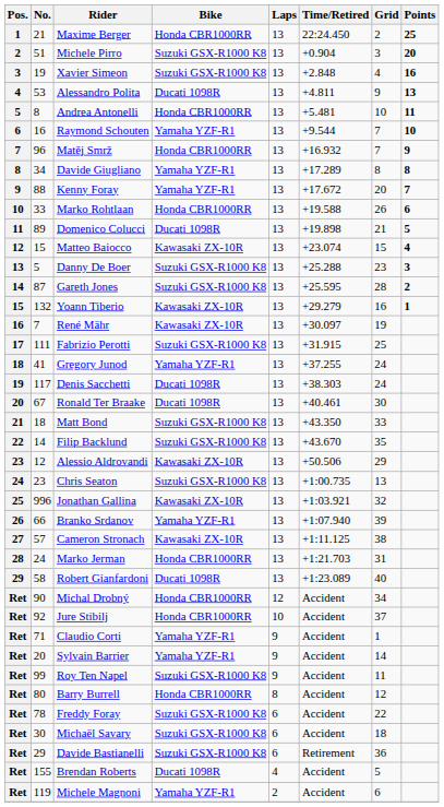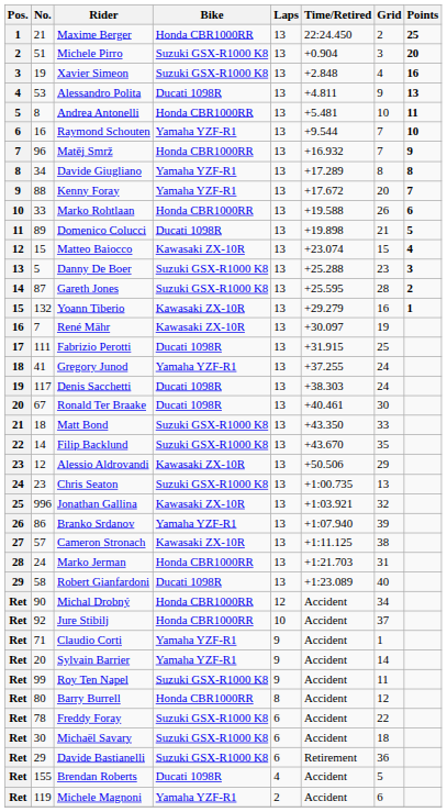 <table class="wikitable" style="font-size: 95%;">
 <tr>
 <th>Pos.</th>
 <th>No.</th>
 <th>Rider</th>
 <th>Bike</th>
 <th>Laps</th>
 <th>Time/Retired</th>
 <th>Grid</th>
 <th>Points</th>
 </tr>
 <tr>
 <th>1</th>
 <td>21</td>
 <td> <a href='#'>Maxime Berger</a></td>
 <td><a href='#'>Honda CBR1000RR</a></td>
 <td>13</td>
 <td>22:24.450</td>
 <td>2</td>
 <td><strong>25</strong></td>
 </tr>
 <tr>
 <th>2</th>
 <td>51</td>
 <td> <a href='#'>Michele Pirro</a></td>
 <td><a href='#'>Suzuki GSX-R1000 K8</a></td>
 <td>13</td>
 <td>+0.904</td>
 <td>3</td>
 <td><strong>20</strong></td>
 </tr>
 <tr>
 <th>3</th>
 <td>19</td>
 <td> <a href='#'>Xavier Simeon</a></td>
 <td><a href='#'>Suzuki GSX-R1000 K8</a></td>
 <td>13</td>
 <td>+2.848</td>
 <td>4</td>
 <td><strong>16</strong></td>
 </tr>
 <tr>
 <th>4</th>
 <td>53</td>
 <td> <a href='#'>Alessandro Polita</a></td>
 <td><a href='#'>Ducati 1098R</a></td>
 <td>13</td>
 <td>+4.811</td>
 <td>9</td>
 <td><strong>13</strong></td>
 </tr>
 <tr>
 <th>5</th>
 <td>8</td>
 <td> <a href='#'>Andrea Antonelli</a></td>
 <td><a href='#'>Honda CBR1000RR</a></td>
 <td>13</td>
 <td>+5.481</td>
 <td>10</td>
 <td><strong>11</strong></td>
 </tr>
 <tr>
 <th>6</th>
 <td>16</td>
 <td> <a href='#'>Raymond Schouten</a></td>
 <td><a href='#'>Yamaha YZF-R1</a></td>
 <td>13</td>
 <td>+9.544</td>
 <td>7</td>
 <td><strong>10</strong></td>
 </tr>
 <tr>
 <th>7</th>
 <td>96</td>
 <td> <a href='#'>Matěj Smrž</a></td>
 <td><a href='#'>Honda CBR1000RR</a></td>
 <td>13</td>
 <td>+16.932</td>
 <td>7</td>
 <td><strong>9</strong></td>
 </tr>
 <tr>
 <th>8</th>
 <td>34</td>
 <td> <a href='#'>Davide Giugliano</a></td>
 <td><a href='#'>Yamaha YZF-R1</a></td>
 <td>13</td>
 <td>+17.289</td>
 <td>8</td>
 <td><strong>8</strong></td>
 </tr>
 <tr>
 <th>9</th>
 <td>88</td>
 <td> <a href='#'>Kenny Foray</a></td>
 <td><a href='#'>Yamaha YZF-R1</a></td>
 <td>13</td>
 <td>+17.672</td>
 <td>20</td>
 <td><strong>7</strong></td>
 </tr>
 <tr>
 <th>10</th>
 <td>33</td>
 <td> <a href='#'>Marko Rohtlaan</a></td>
 <td><a href='#'>Honda CBR1000RR</a></td>
 <td>13</td>
 <td>+19.588</td>
 <td>26</td>
 <td><strong>6</strong></td>
 </tr>
 <tr>
 <th>11</th>
 <td>89</td>
 <td> <a href='#'>Domenico Colucci</a></td>
 <td><a href='#'>Ducati 1098R</a></td>
 <td>13</td>
 <td>+19.898</td>
 <td>21</td>
 <td><strong>5</strong></td>
 </tr>
 <tr>
 <th>12</th>
 <td>15</td>
 <td> <a href='#'>Matteo Baiocco</a></td>
 <td><a href='#'>Kawasaki ZX-10R</a></td>
 <td>13</td>
 <td>+23.074</td>
 <td>15</td>
 <td><strong>4</strong></td>
 </tr>
 <tr>
 <th>13</th>
 <td>5</td>
 <td> <a href='#'>Danny De Boer</a></td>
 <td><a href='#'>Suzuki GSX-R1000 K8</a></td>
 <td>13</td>
 <td>+25.288</td>
 <td>23</td>
 <td><strong>3</strong></td>
 </tr>
 <tr>
 <th>14</th>
 <td>87</td>
 <td> <a href='#'>Gareth Jones</a></td>
 <td><a href='#'>Suzuki GSX-R1000 K8</a></td>
 <td>13</td>
 <td>+25.595</td>
 <td>28</td>
 <td><strong>2</strong></td>
 </tr>
 <tr>
 <th>15</th>
 <td>132</td>
 <td> <a href='#'>Yoann Tiberio</a></td>
 <td><a href='#'>Kawasaki ZX-10R</a></td>
 <td>13</td>
 <td>+29.279</td>
 <td>16</td>
 <td><strong>1</strong></td>
 </tr>
 <tr>
 <th>16</th>
 <td>7</td>
 <td> <a href='#'>René Mähr</a></td>
 <td><a href='#'>Kawasaki ZX-10R</a></td>
 <td>13</td>
 <td>+30.097</td>
 <td>19</td>
 <td></td>
 </tr>
 <tr>
 <th>17</th>
 <td>111</td>
 <td> <a href='#'>Fabrizio Perotti</a></td>
-<td><a href='#'>Suzuki GSX-R1000 K8</a></td>
+<td><a href='#'>Ducati 1098R</a></td>
 <td>13</td>
 <td>+31.915</td>
 <td>25</td>
 <td></td>
 </tr>
 <tr>
 <th>18</th>
 <td>41</td>
 <td> <a href='#'>Gregory Junod</a></td>
 <td><a href='#'>Yamaha YZF-R1</a></td>
 <td>13</td>
 <td>+37.255</td>
 <td>24</td>
 <td></td>
 </tr>
 <tr>
 <th>19</th>
 <td>117</td>
 <td> <a href='#'>Denis Sacchetti</a></td>
 <td><a href='#'>Ducati 1098R</a></td>
 <td>13</td>
 <td>+38.303</td>
 <td>24</td>
 <td></td>
 </tr>
 <tr>
 <th>20</th>
 <td>67</td>
 <td> <a href='#'>Ronald Ter Braake</a></td>
 <td><a href='#'>Ducati 1098R</a></td>
 <td>13</td>
 <td>+40.461</td>
 <td>30</td>
 <td></td>
 </tr>
 <tr>
 <th>21</th>
 <td>18</td>
 <td> <a href='#'>Matt Bond</a></td>
 <td><a href='#'>Suzuki GSX-R1000 K8</a></td>
 <td>13</td>
 <td>+43.350</td>
 <td>33</td>
 <td></td>
 </tr>
 <tr>
 <th>22</th>
 <td>14</td>
 <td> <a href='#'>Filip Backlund</a></td>
 <td><a href='#'>Suzuki GSX-R1000 K8</a></td>
 <td>13</td>
 <td>+43.670</td>
 <td>35</td>
 <td></td>
 </tr>
 <tr>
 <th>23</th>
 <td>12</td>
 <td> <a href='#'>Alessio Aldrovandi</a></td>
 <td><a href='#'>Kawasaki ZX-10R</a></td>
 <td>13</td>
 <td>+50.506</td>
 <td>29</td>
 <td></td>
 </tr>
 <tr>
 <th>24</th>
 <td>23</td>
 <td> <a href='#'>Chris Seaton</a></td>
 <td><a href='#'>Suzuki GSX-R1000 K8</a></td>
 <td>13</td>
 <td>+1:00.735</td>
 <td>13</td>
 <td></td>
 </tr>
 <tr>
 <th>25</th>
 <td>996</td>
 <td> <a href='#'>Jonathan Gallina</a></td>
 <td><a href='#'>Kawasaki ZX-10R</a></td>
 <td>13</td>
 <td>+1:03.921</td>
 <td>32</td>
 <td></td>
 </tr>
 <tr>
 <th>26</th>
-<td>66</td>
+<td>86</td>
 <td> <a href='#'>Branko Srdanov</a></td>
 <td><a href='#'>Yamaha YZF-R1</a></td>
 <td>13</td>
 <td>+1:07.940</td>
 <td>39</td>
 <td></td>
 </tr>
 <tr>
 <th>27</th>
 <td>57</td>
 <td> <a href='#'>Cameron Stronach</a></td>
 <td><a href='#'>Kawasaki ZX-10R</a></td>
 <td>13</td>
 <td>+1:11.125</td>
 <td>38</td>
 <td></td>
 </tr>
 <tr>
 <th>28</th>
 <td>24</td>
 <td> <a href='#'>Marko Jerman</a></td>
 <td><a href='#'>Honda CBR1000RR</a></td>
 <td>13</td>
 <td>+1:21.703</td>
 <td>31</td>
 <td></td>
 </tr>
 <tr>
 <th>29</th>
 <td>58</td>
 <td> <a href='#'>Robert Gianfardoni</a></td>
 <td><a href='#'>Ducati 1098R</a></td>
 <td>13</td>
 <td>+1:23.089</td>
 <td>40</td>
 <td></td>
 </tr>
 <tr>
 <th>Ret</th>
 <td>90</td>
 <td> <a href='#'>Michal Drobný</a></td>
 <td><a href='#'>Honda CBR1000RR</a></td>
 <td>12</td>
 <td>Accident</td>
 <td>34</td>
 <td></td>
 </tr>
 <tr>
 <th>Ret</th>
 <td>92</td>
 <td> <a href='#'>Jure Stibilj</a></td>
 <td><a href='#'>Honda CBR1000RR</a></td>
 <td>10</td>
 <td>Accident</td>
 <td>37</td>
 <td></td>
 </tr>
 <tr>
 <th>Ret</th>
 <td>71</td>
 <td> <a href='#'>Claudio Corti</a></td>
 <td><a href='#'>Yamaha YZF-R1</a></td>
 <td>9</td>
 <td>Accident</td>
 <td>1</td>
 <td></td>
 </tr>
 <tr>
 <th>Ret</th>
 <td>20</td>
 <td> <a href='#'>Sylvain Barrier</a></td>
 <td><a href='#'>Yamaha YZF-R1</a></td>
 <td>9</td>
 <td>Accident</td>
 <td>14</td>
 </tr>
 <tr>
 <th>Ret</th>
 <td>99</td>
 <td> <a href='#'>Roy Ten Napel</a></td>
 <td><a href='#'>Suzuki GSX-R1000 K8</a></td>
 <td>9</td>
 <td>Accident</td>
 <td>11</td>
 <td></td>
 </tr>
 <tr>
 <th>Ret</th>
 <td>80</td>
 <td> <a href='#'>Barry Burrell</a></td>
 <td><a href='#'>Honda CBR1000RR</a></td>
 <td>8</td>
 <td>Accident</td>
 <td>12</td>
 <td></td>
 </tr>
 <tr>
 <th>Ret</th>
 <td>78</td>
 <td> <a href='#'>Freddy Foray</a></td>
 <td><a href='#'>Suzuki GSX-R1000 K8</a></td>
 <td>6</td>
 <td>Accident</td>
 <td>22</td>
 <td></td>
 </tr>
 <tr>
 <th>Ret</th>
 <td>30</td>
 <td> <a href='#'>Michaël Savary</a></td>
 <td><a href='#'>Suzuki GSX-R1000 K8</a></td>
 <td>6</td>
 <td>Accident</td>
 <td>18</td>
 <td></td>
 </tr>
 <tr>
 <th>Ret</th>
 <td>29</td>
 <td> <a href='#'>Davide Bastianelli</a></td>
 <td><a href='#'>Suzuki GSX-R1000 K8</a></td>
 <td>6</td>
 <td>Retirement</td>
 <td>36</td>
 <td></td>
 </tr>
 <tr>
 <th>Ret</th>
 <td>155</td>
 <td> <a href='#'>Brendan Roberts</a></td>
 <td><a href='#'>Ducati 1098R</a></td>
 <td>4</td>
 <td>Accident</td>
 <td>5</td>
 <td></td>
 </tr>
 <tr>
 <th>Ret</th>
 <td>119</td>
 <td> <a href='#'>Michele Magnoni</a></td>
 <td><a href='#'>Yamaha YZF-R1</a></td>
 <td>2</td>
 <td>Accident</td>
 <td>6</td>
 <td></td>
 </tr>
 <tr>
 </tr>
 </table>
